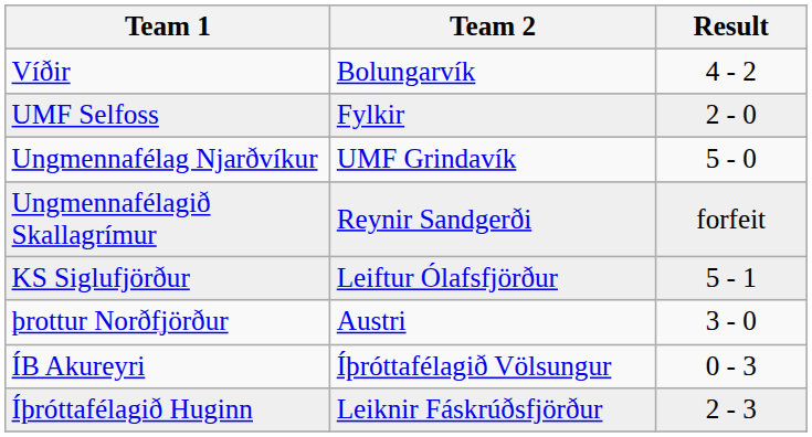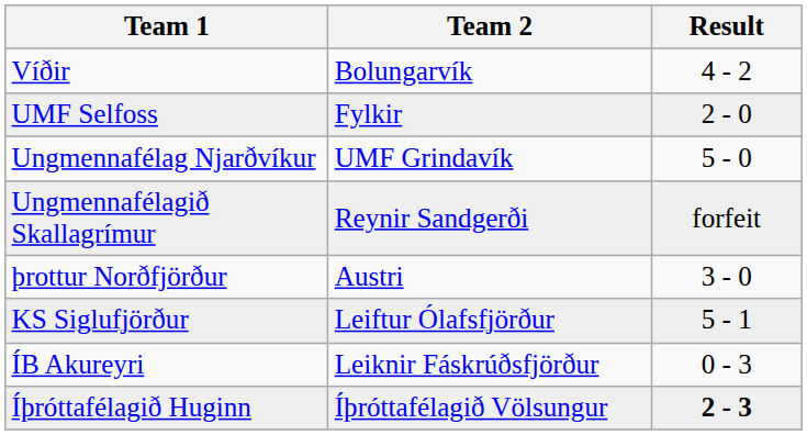 <table class="wikitable">
 <tr>
 <th width="180">Team 1</th>
 <th width="180">Team 2</th>
 <th width="80">Result</th>
 </tr>
 <tr>
 <td><a href='#'>Víðir</a></td>
 <td><a href='#'>Bolungarvík</a></td>
 <td align="center">4 - 2</td>
 </tr>
 <tr style="background:#EFEFEF">
 <td><a href='#'>UMF Selfoss</a></td>
 <td><a href='#'>Fylkir</a></td>
 <td align="center">2 - 0</td>
 </tr>
 <tr>
 <td><a href='#'>Ungmennafélag Njarðvíkur</a></td>
 <td><a href='#'>UMF Grindavík</a></td>
 <td align="center">5 - 0</td>
 </tr>
 <tr style="background:#EFEFEF">
 <td><a href='#'>Ungmennafélagið Skallagrímur</a></td>
 <td><a href='#'>Reynir Sandgerði</a></td>
 <td align="center">forfeit</td>
 </tr>
+<tr>
+<td><a href='#'>þrottur Norðfjörður</a></td>
+<td><a href='#'>Austri</a></td>
+<td align="center">3 - 0</td>
+</tr>
 <tr style="background:#EFEFEF">
 <td><a href='#'>KS Siglufjörður</a></td>
 <td><a href='#'>Leiftur Ólafsfjörður</a></td>
 <td align="center">5 - 1</td>
 </tr>
 <tr>
-<td><a href='#'>þrottur Norðfjörður</a></td>
-<td><a href='#'>Austri</a></td>
-<td align="center">3 - 0</td>
-</tr>
-<tr>
 <td><a href='#'>ÍB Akureyri</a></td>
-<td><a href='#'>Íþróttafélagið Völsungur</a></td>
+<td><a href='#'>Leiknir Fáskrúðsfjörður</a></td>
 <td align="center">0 - 3</td>
 </tr>
 <tr style="background:#EFEFEF">
 <td><a href='#'>Íþróttafélagið Huginn</a></td>
-<td><a href='#'>Leiknir Fáskrúðsfjörður</a></td>
-<td align="center">2 - 3</td>
+<td><a href='#'>Íþróttafélagið Völsungur</a></td>
+<td align="center"><strong>2 - 3</strong></td>
 </tr>
 </table>
